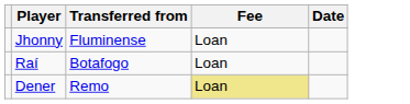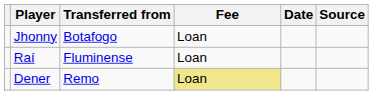 <table class="wikitable plainrowheaders sortable">
 <tr>
 <th></th>
 <th scope="col">Player</th>
 <th>Transferred from</th>
 <th style="width: 120px;">Fee</th>
 <th scope="col">Date</th>
+<th scope="col">Source</th>
 </tr>
 <tr>
 <td align="center"></td>
 <td> <a href='#'>Jhonny</a></td>
-<td> <a href='#'>Fluminense</a></td>
+<td> <a href='#'>Botafogo</a></td>
 <td>Loan</td>
+<td></td>
 <td></td>
 </tr>
 <tr>
 <td align="center"></td>
 <td> <a href='#'>Raí</a></td>
-<td> <a href='#'>Botafogo</a></td>
+<td> <a href='#'>Fluminense</a></td>
 <td>Loan</td>
+<td></td>
 <td></td>
 </tr>
 <tr>
 <td align="center"></td>
 <td> <a href='#'>Dener</a></td>
 <td> <a href='#'>Remo</a></td>
 <td style="background: khaki;">Loan</td>
 <td></td>
+<td></td>
 </tr>
 </table>
